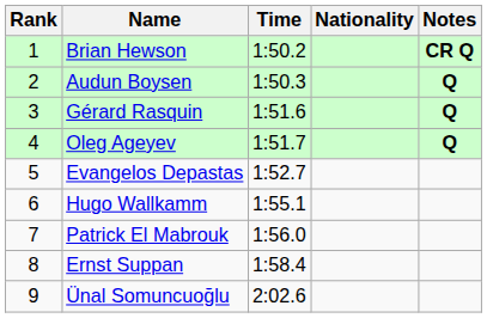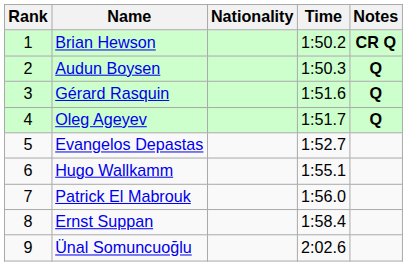 <table class="wikitable sortable" style="text-align:center">
 <tr>
 <th>Rank</th>
 <th>Name</th>
+<th>Nationality</th>
 <th>Time</th>
-<th>Nationality</th>
 <th>Notes</th>
 </tr>
 <tr bgcolor=ccffcc>
 <td>1</td>
 <td align=left><a href='#'>Brian Hewson</a></td>
+<td align=left></td>
 <td>1:50.2</td>
-<td align=left></td>
 <td><strong>CR Q</strong></td>
 </tr>
 <tr bgcolor=ccffcc>
 <td>2</td>
 <td align=left><a href='#'>Audun Boysen</a></td>
+<td align=left></td>
 <td>1:50.3</td>
-<td align=left></td>
 <td><strong>Q</strong></td>
 </tr>
 <tr bgcolor=ccffcc>
 <td>3</td>
 <td align=left><a href='#'>Gérard Rasquin</a></td>
+<td align=left></td>
 <td>1:51.6</td>
-<td align=left></td>
 <td><strong>Q</strong></td>
 </tr>
 <tr bgcolor=ccffcc>
 <td>4</td>
 <td align=left><a href='#'>Oleg Ageyev</a></td>
+<td align=left></td>
 <td>1:51.7</td>
-<td align=left></td>
 <td><strong>Q</strong></td>
 </tr>
 <tr>
 <td>5</td>
 <td align=left><a href='#'>Evangelos Depastas</a></td>
+<td align=left></td>
 <td>1:52.7</td>
-<td align=left></td>
 <td></td>
 </tr>
 <tr>
 <td>6</td>
 <td align=left><a href='#'>Hugo Wallkamm</a></td>
+<td align=left></td>
 <td>1:55.1</td>
-<td align=left></td>
 <td></td>
 </tr>
 <tr>
 <td>7</td>
 <td align=left><a href='#'>Patrick El Mabrouk</a></td>
+<td align=left></td>
 <td>1:56.0</td>
-<td align=left></td>
 <td></td>
 </tr>
 <tr>
 <td>8</td>
 <td align=left><a href='#'>Ernst Suppan</a></td>
+<td align=left></td>
 <td>1:58.4</td>
-<td align=left></td>
 <td></td>
 </tr>
 <tr>
 <td>9</td>
 <td align=left><a href='#'>Ünal Somuncuoğlu</a></td>
+<td align=left></td>
 <td>2:02.6</td>
-<td align=left></td>
 <td></td>
 </tr>
 </table>
